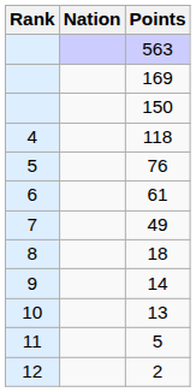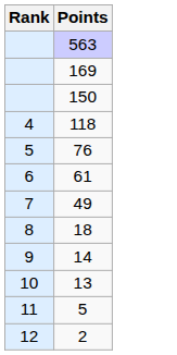 <table class="wikitable sortable" style="text-align:center">
 <tr>
 <th>Rank</th>
-<th>Nation</th>
 <th>Points</th>
 </tr>
 <tr style="background-color:#ccccff">
 <td bgcolor = DDEEFF></td>
-<td align=left></td>
 <td>563</td>
 </tr>
 <tr>
 <td bgcolor = DDEEFF></td>
-<td align=left></td>
 <td>169</td>
 </tr>
 <tr>
 <td bgcolor = DDEEFF></td>
-<td align=left></td>
 <td>150</td>
 </tr>
 <tr>
 <td bgcolor = DDEEFF>4</td>
-<td align=left></td>
 <td>118</td>
 </tr>
 <tr>
 <td bgcolor = DDEEFF>5</td>
-<td align=left></td>
 <td>76</td>
 </tr>
 <tr>
 <td bgcolor = DDEEFF>6</td>
-<td align=left></td>
 <td>61</td>
 </tr>
 <tr>
 <td bgcolor = DDEEFF>7</td>
-<td align=left></td>
 <td>49</td>
 </tr>
 <tr>
 <td bgcolor = DDEEFF>8</td>
-<td align=left></td>
 <td>18</td>
 </tr>
 <tr>
 <td bgcolor = DDEEFF>9</td>
-<td align=left></td>
 <td>14</td>
 </tr>
 <tr>
 <td bgcolor = DDEEFF>10</td>
-<td align=left></td>
 <td>13</td>
 </tr>
 <tr>
 <td bgcolor = DDEEFF>11</td>
-<td align=left></td>
 <td>5</td>
 </tr>
 <tr>
 <td bgcolor = DDEEFF>12</td>
-<td align=left></td>
 <td>2</td>
 </tr>
 </table>
